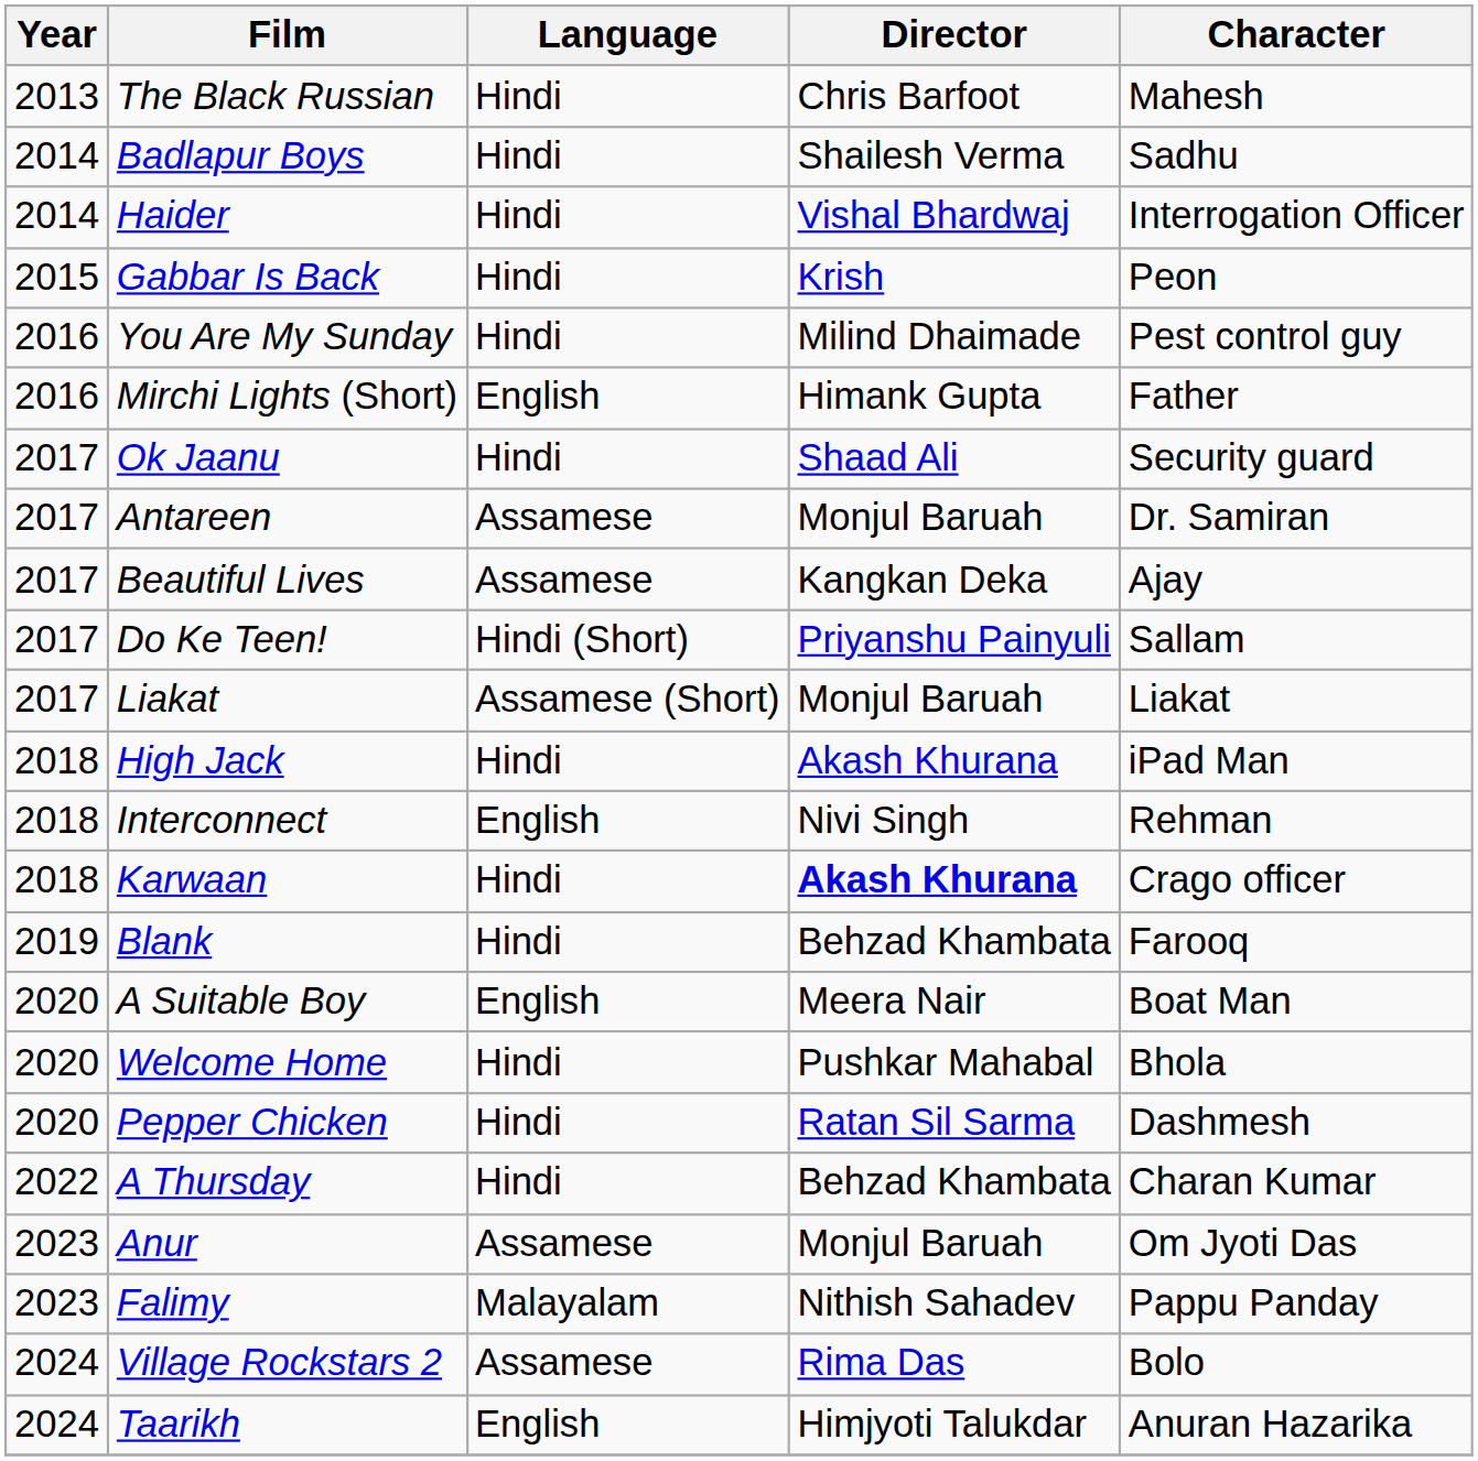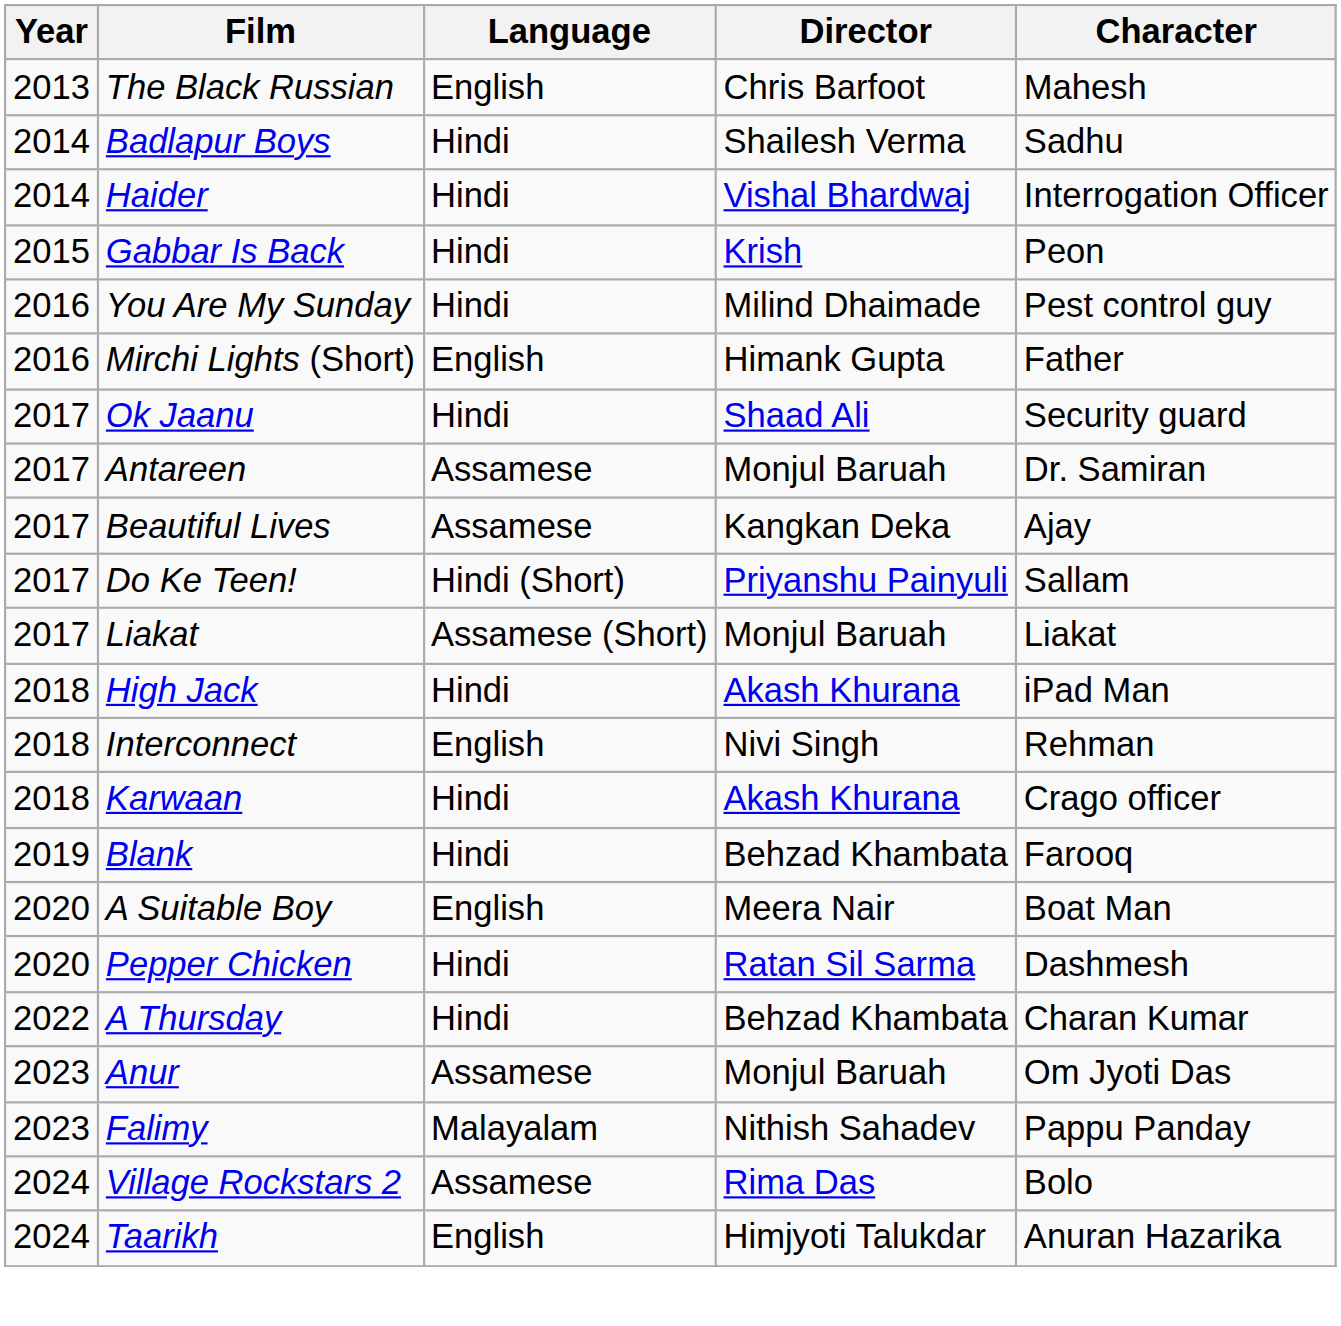 <table class="wikitable">
 <tr>
 <th>Year</th>
 <th>Film</th>
 <th>Language</th>
 <th>Director</th>
 <th>Character</th>
 </tr>
 <tr>
 <td>2013</td>
 <td><em>The Black Russian</em></td>
-<td>Hindi</td>
+<td>English</td>
 <td>Chris Barfoot</td>
 <td>Mahesh</td>
 </tr>
 <tr>
 <td>2014</td>
 <td><em><a href='#'>Badlapur Boys</a></em></td>
 <td>Hindi</td>
 <td>Shailesh Verma</td>
 <td>Sadhu</td>
 </tr>
 <tr>
 <td>2014</td>
 <td><em><a href='#'>Haider</a></em></td>
 <td>Hindi</td>
 <td><a href='#'>Vishal Bhardwaj</a></td>
 <td>Interrogation Officer</td>
 </tr>
 <tr>
 <td>2015</td>
 <td><em><a href='#'>Gabbar Is Back</a></em></td>
 <td>Hindi</td>
 <td><a href='#'>Krish</a></td>
 <td>Peon</td>
 </tr>
 <tr>
 <td>2016</td>
 <td><em>You Are My Sunday</em></td>
 <td>Hindi</td>
 <td>Milind Dhaimade</td>
 <td>Pest control guy</td>
 </tr>
 <tr>
 <td>2016</td>
 <td><em>Mirchi Lights</em> (Short)</td>
 <td>English</td>
 <td>Himank Gupta</td>
 <td>Father</td>
 </tr>
 <tr>
 <td>2017</td>
 <td><em><a href='#'>Ok Jaanu</a></em></td>
 <td>Hindi</td>
 <td><a href='#'>Shaad Ali</a></td>
 <td>Security guard</td>
 </tr>
 <tr>
 <td>2017</td>
 <td><em>Antareen</em></td>
 <td>Assamese</td>
 <td>Monjul Baruah</td>
 <td>Dr. Samiran</td>
 </tr>
 <tr>
 <td>2017</td>
 <td><em>Beautiful Lives</em></td>
 <td>Assamese</td>
 <td>Kangkan Deka</td>
 <td>Ajay</td>
 </tr>
 <tr>
 <td>2017</td>
 <td><em>Do Ke Teen!</em></td>
 <td>Hindi (Short)</td>
 <td><a href='#'>Priyanshu Painyuli</a></td>
 <td>Sallam</td>
 </tr>
 <tr>
 <td>2017</td>
 <td><em>Liakat</em></td>
 <td>Assamese (Short)</td>
 <td>Monjul Baruah</td>
 <td>Liakat</td>
 </tr>
 <tr>
 <td>2018</td>
 <td><em><a href='#'>High Jack</a></em></td>
 <td>Hindi</td>
 <td><a href='#'>Akash Khurana</a></td>
 <td>iPad Man</td>
 </tr>
 <tr>
 <td>2018</td>
 <td><em>Interconnect</em></td>
 <td>English</td>
 <td>Nivi Singh</td>
 <td>Rehman</td>
 </tr>
 <tr>
 <td>2018</td>
 <td><em><a href='#'>Karwaan</a></em></td>
 <td>Hindi</td>
-<td><strong><a href='#'>Akash Khurana</a></strong></td>
+<td><a href='#'>Akash Khurana</a></td>
 <td>Crago officer</td>
 </tr>
 <tr>
 <td>2019</td>
 <td><em><a href='#'>Blank</a></em></td>
 <td>Hindi</td>
 <td>Behzad Khambata</td>
 <td>Farooq</td>
 </tr>
 <tr>
 <td>2020</td>
 <td><em>A Suitable Boy</em></td>
 <td>English</td>
 <td>Meera Nair</td>
 <td>Boat Man</td>
-</tr>
-<tr>
-<td>2020</td>
-<td><em><a href='#'>Welcome Home</a></em></td>
-<td>Hindi</td>
-<td>Pushkar Mahabal</td>
-<td>Bhola</td>
 </tr>
 <tr>
 <td>2020</td>
 <td><em><a href='#'>Pepper Chicken</a></em></td>
 <td>Hindi</td>
 <td><a href='#'>Ratan Sil Sarma</a></td>
 <td>Dashmesh</td>
 </tr>
 <tr>
 <td>2022</td>
 <td><em><a href='#'>A Thursday</a></em></td>
 <td>Hindi</td>
 <td>Behzad Khambata</td>
 <td>Charan Kumar</td>
 </tr>
 <tr>
 <td>2023</td>
 <td><em><a href='#'>Anur</a></em></td>
 <td>Assamese</td>
 <td>Monjul Baruah</td>
 <td>Om Jyoti Das</td>
 </tr>
 <tr>
 <td>2023</td>
 <td><em><a href='#'>Falimy</a></em></td>
 <td>Malayalam</td>
 <td>Nithish Sahadev</td>
 <td>Pappu Panday</td>
 </tr>
 <tr>
 <td>2024</td>
 <td><em><a href='#'>Village Rockstars 2</a></em></td>
 <td>Assamese</td>
 <td><a href='#'>Rima Das</a></td>
 <td>Bolo</td>
 </tr>
 <tr>
 <td>2024</td>
 <td><em><a href='#'>Taarikh</a></em></td>
 <td>English</td>
 <td>Himjyoti Talukdar</td>
 <td>Anuran Hazarika</td>
 </tr>
 <tr>
 </tr>
 </table>
